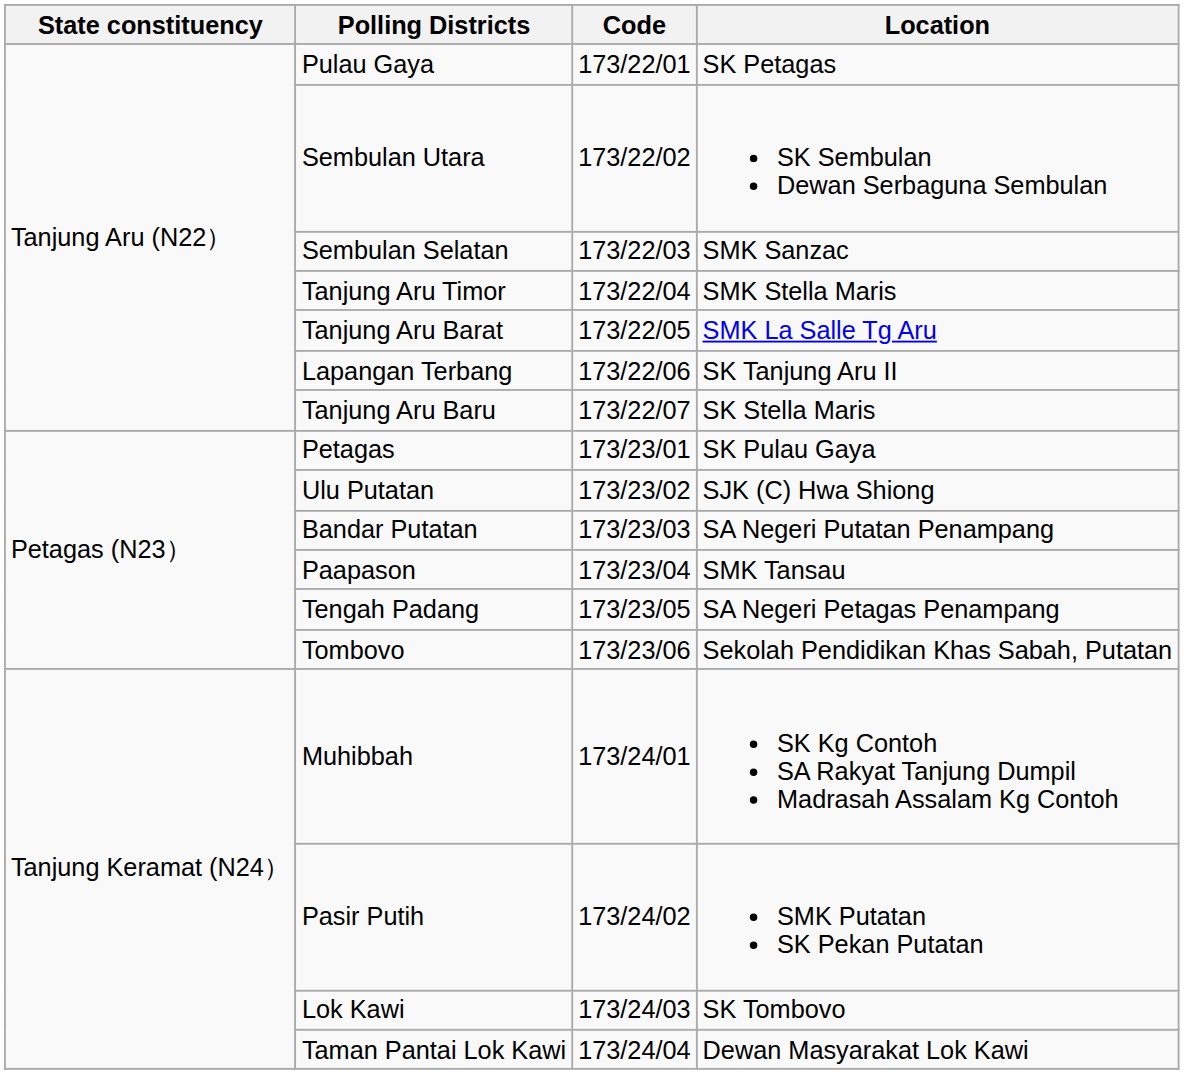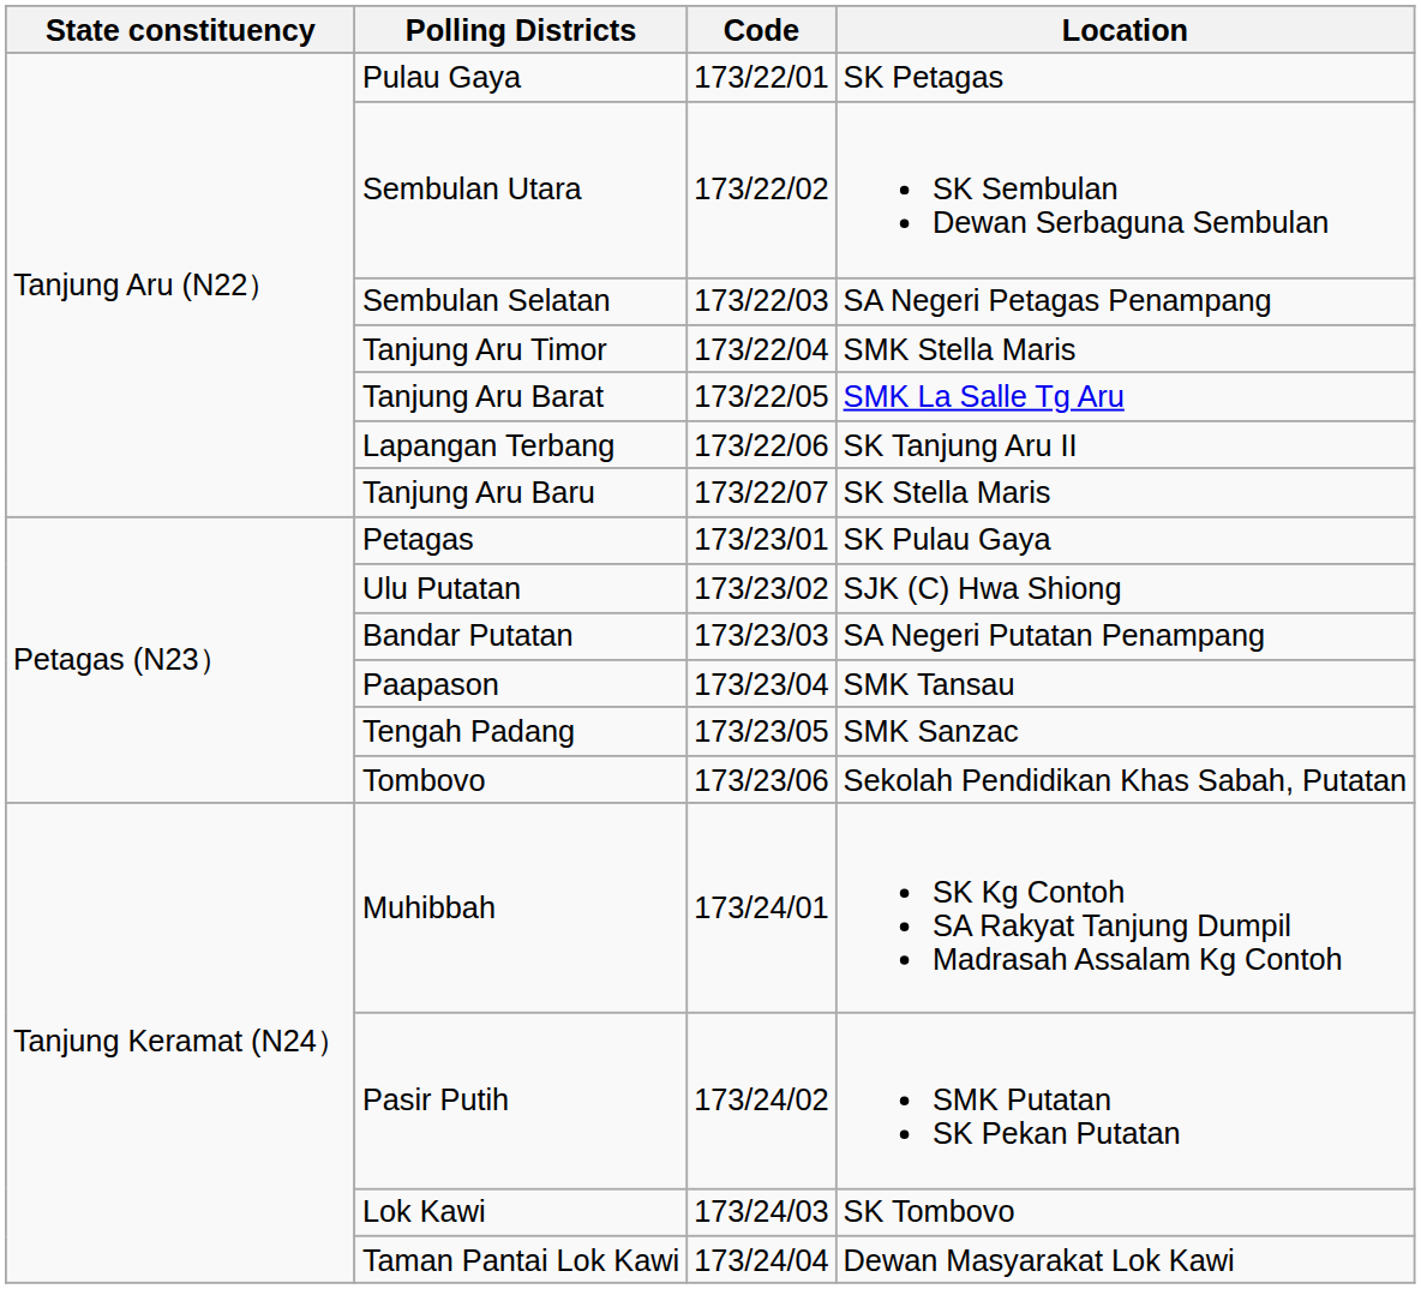 <table class="wikitable sortable mw-collapsible" style="white-space:nowrap;font-size:85%">
 <tr>
 <th>State constituency</th>
 <th>Polling Districts</th>
 <th>Code</th>
 <th>Location</th>
 </tr>
 <tr>
 <td rowspan="7">Tanjung Aru (N22）</td>
 <td>Pulau Gaya</td>
 <td>173/22/01</td>
 <td>SK Petagas</td>
 </tr>
 <tr>
 <td>Sembulan Utara</td>
 <td>173/22/02</td>
 <td><br><ul><li>SK Sembulan</li><li>Dewan Serbaguna Sembulan</li></ul></td>
 </tr>
 <tr>
 <td>Sembulan Selatan</td>
 <td>173/22/03</td>
-<td>SMK Sanzac</td>
+<td>SA Negeri Petagas Penampang</td>
 </tr>
 <tr>
 <td>Tanjung Aru Timor</td>
 <td>173/22/04</td>
 <td>SMK Stella Maris</td>
 </tr>
 <tr>
 <td>Tanjung Aru Barat</td>
 <td>173/22/05</td>
 <td><a href='#'>SMK La Salle Tg Aru</a></td>
 </tr>
 <tr>
 <td>Lapangan Terbang</td>
 <td>173/22/06</td>
 <td>SK Tanjung Aru II</td>
 </tr>
 <tr>
 <td>Tanjung Aru Baru</td>
 <td>173/22/07</td>
 <td>SK Stella Maris</td>
 </tr>
 <tr>
 <td rowspan="6">Petagas (N23）</td>
 <td>Petagas</td>
 <td>173/23/01</td>
 <td>SK Pulau Gaya</td>
 </tr>
 <tr>
 <td>Ulu Putatan</td>
 <td>173/23/02</td>
 <td>SJK (C) Hwa Shiong</td>
 </tr>
 <tr>
 <td>Bandar Putatan</td>
 <td>173/23/03</td>
 <td>SA Negeri Putatan Penampang</td>
 </tr>
 <tr>
 <td>Paapason</td>
 <td>173/23/04</td>
 <td>SMK Tansau</td>
 </tr>
 <tr>
 <td>Tengah Padang</td>
 <td>173/23/05</td>
-<td>SA Negeri Petagas Penampang</td>
+<td>SMK Sanzac</td>
 </tr>
 <tr>
 <td>Tombovo</td>
 <td>173/23/06</td>
 <td>Sekolah Pendidikan Khas Sabah, Putatan</td>
 </tr>
 <tr>
 <td rowspan="4">Tanjung Keramat (N24）</td>
 <td>Muhibbah</td>
 <td>173/24/01</td>
 <td><br><ul><li>SK Kg Contoh</li><li>SA Rakyat Tanjung Dumpil</li><li>Madrasah Assalam Kg Contoh</li></ul></td>
 </tr>
 <tr>
 <td>Pasir Putih</td>
 <td>173/24/02</td>
 <td><br><ul><li>SMK Putatan</li><li>SK Pekan Putatan</li></ul></td>
 </tr>
 <tr>
 <td>Lok Kawi</td>
 <td>173/24/03</td>
 <td>SK Tombovo</td>
 </tr>
 <tr>
 <td>Taman Pantai Lok Kawi</td>
 <td>173/24/04</td>
 <td>Dewan Masyarakat Lok Kawi</td>
 </tr>
 </table>
